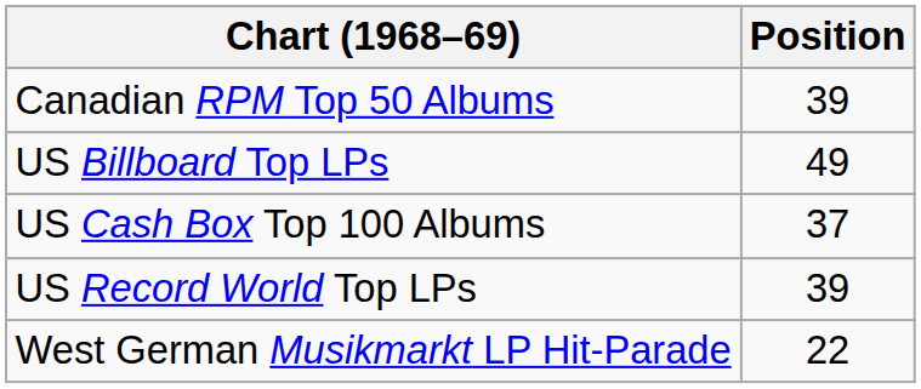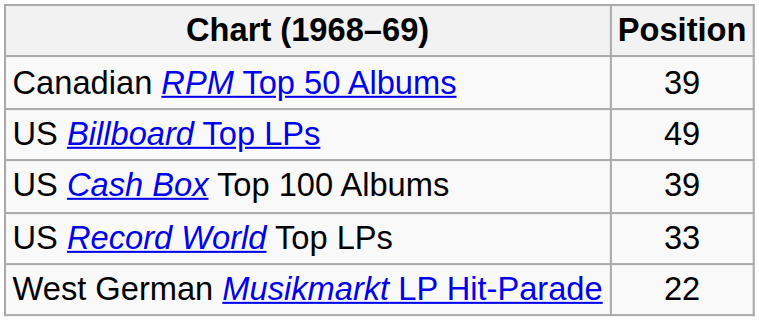 <table class="wikitable sortable plainrowheaders" style="text-align:center;">
 <tr>
 <th scope="col">Chart (1968–69)</th>
 <th scope="col">Position</th>
 </tr>
 <tr>
 <td scope="row" style="text-align:left">Canadian <a href='#'><em>RPM</em> Top 50 Albums</a></td>
 <td>39</td>
 </tr>
 <tr>
 <td scope="row" style="text-align:left">US <a href='#'><em>Billboard</em> Top LPs</a></td>
 <td>49</td>
 </tr>
 <tr>
 <td scope="row" style="text-align:left">US <em><a href='#'>Cash Box</a></em> Top 100 Albums</td>
-<td>37</td>
+<td>39</td>
 </tr>
 <tr>
 <td scope="row" style="text-align:left">US <em><a href='#'>Record World</a></em> Top LPs</td>
-<td>39</td>
+<td>33</td>
 </tr>
 <tr>
 <td scope="row" style="text-align:left">West German <a href='#'><em>Musikmarkt</em> LP Hit-Parade</a></td>
 <td>22</td>
 </tr>
 </table>
